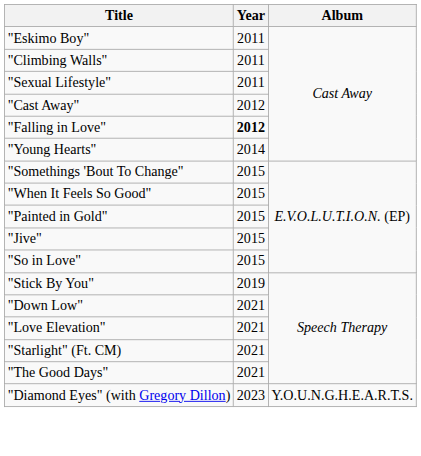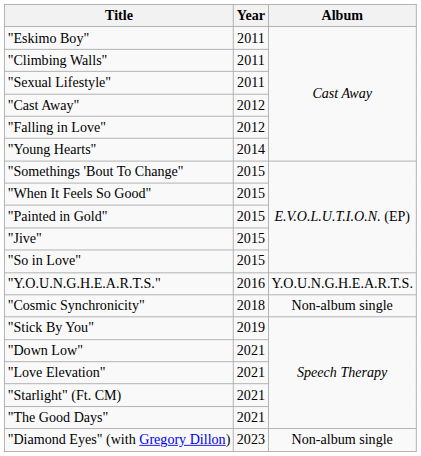 <table class="wikitable" style="text-align:center;">
 <tr>
 <th>Title</th>
 <th>Year</th>
 <th>Album</th>
 </tr>
 <tr>
 <td align="left">"Eskimo Boy"</td>
 <td>2011</td>
 <td rowspan="6"><em>Cast Away</em></td>
 </tr>
 <tr>
 <td align="left">"Climbing Walls"</td>
 <td>2011</td>
 </tr>
 <tr>
 <td align="left">"Sexual Lifestyle"</td>
 <td>2011</td>
 </tr>
 <tr>
 <td align="left">"Cast Away"</td>
 <td>2012</td>
 </tr>
 <tr>
 <td align="left">"Falling in Love"</td>
-<td><strong>2012</strong></td>
+<td>2012</td>
 </tr>
 <tr>
 <td align="left">"Young Hearts"</td>
 <td>2014</td>
 </tr>
 <tr>
 <td align="left">"Somethings 'Bout To Change"</td>
 <td>2015</td>
 <td rowspan="5"><em>E.V.O.L.U.T.I.O.N.</em> (EP)</td>
 </tr>
 <tr>
 <td align="left">"When It Feels So Good"</td>
 <td>2015</td>
 </tr>
 <tr>
 <td align="left">"Painted in Gold"</td>
 <td>2015</td>
 </tr>
 <tr>
 <td align="left">"Jive"</td>
 <td>2015</td>
 </tr>
 <tr>
 <td align="left">"So in Love"</td>
 <td>2015</td>
 </tr>
 <tr>
+<td align="left">"Y.O.U.N.G.H.E.A.R.T.S."</td>
+<td>2016</td>
+<td>Y.O.U.N.G.H.E.A.R.T.S.</td>
+</tr>
+<tr>
+<td align="left">"Cosmic Synchronicity"</td>
+<td>2018</td>
+<td>Non-album single</td>
+</tr>
+<tr>
 <td align="left">"Stick By You"</td>
 <td>2019</td>
 <td rowspan="5"><em>Speech Therapy</em></td>
 </tr>
 <tr>
 <td align="left">"Down Low"</td>
 <td>2021</td>
 </tr>
 <tr>
 <td align="left">"Love Elevation"</td>
 <td>2021</td>
 </tr>
 <tr>
 <td align="left">"Starlight" (Ft. CM)</td>
 <td>2021</td>
 </tr>
 <tr>
 <td align="left">"The Good Days"</td>
 <td>2021</td>
 </tr>
 <tr>
 <td align="left">"Diamond Eyes" (with <a href='#'>Gregory Dillon</a>)</td>
 <td>2023</td>
-<td>Y.O.U.N.G.H.E.A.R.T.S.</td>
+<td>Non-album single</td>
 </tr>
 </table>
